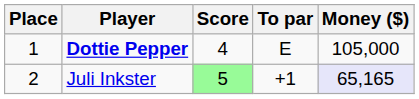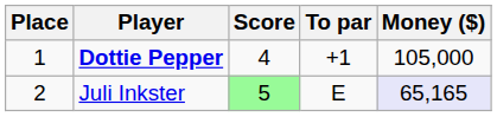 <table class=wikitable style="text-align:center">
 <tr>
 <th>Place</th>
 <th>Player</th>
 <th>Score</th>
 <th>To par</th>
 <th>Money ($)</th>
 </tr>
 <tr>
 <td>1</td>
 <td style="text-align:left;"> <strong><a href='#'>Dottie Pepper</a></strong></td>
 <td>4</td>
-<td>E</td>
+<td>+1</td>
 <td>105,000</td>
 </tr>
 <tr>
 <td>2</td>
 <td style="text-align:left;"> <a href='#'>Juli Inkster</a></td>
 <td style="background: PaleGreen;">5</td>
-<td>+1</td>
+<td>E</td>
 <td style="background: lavender;">65,165</td>
 </tr>
 </table>
